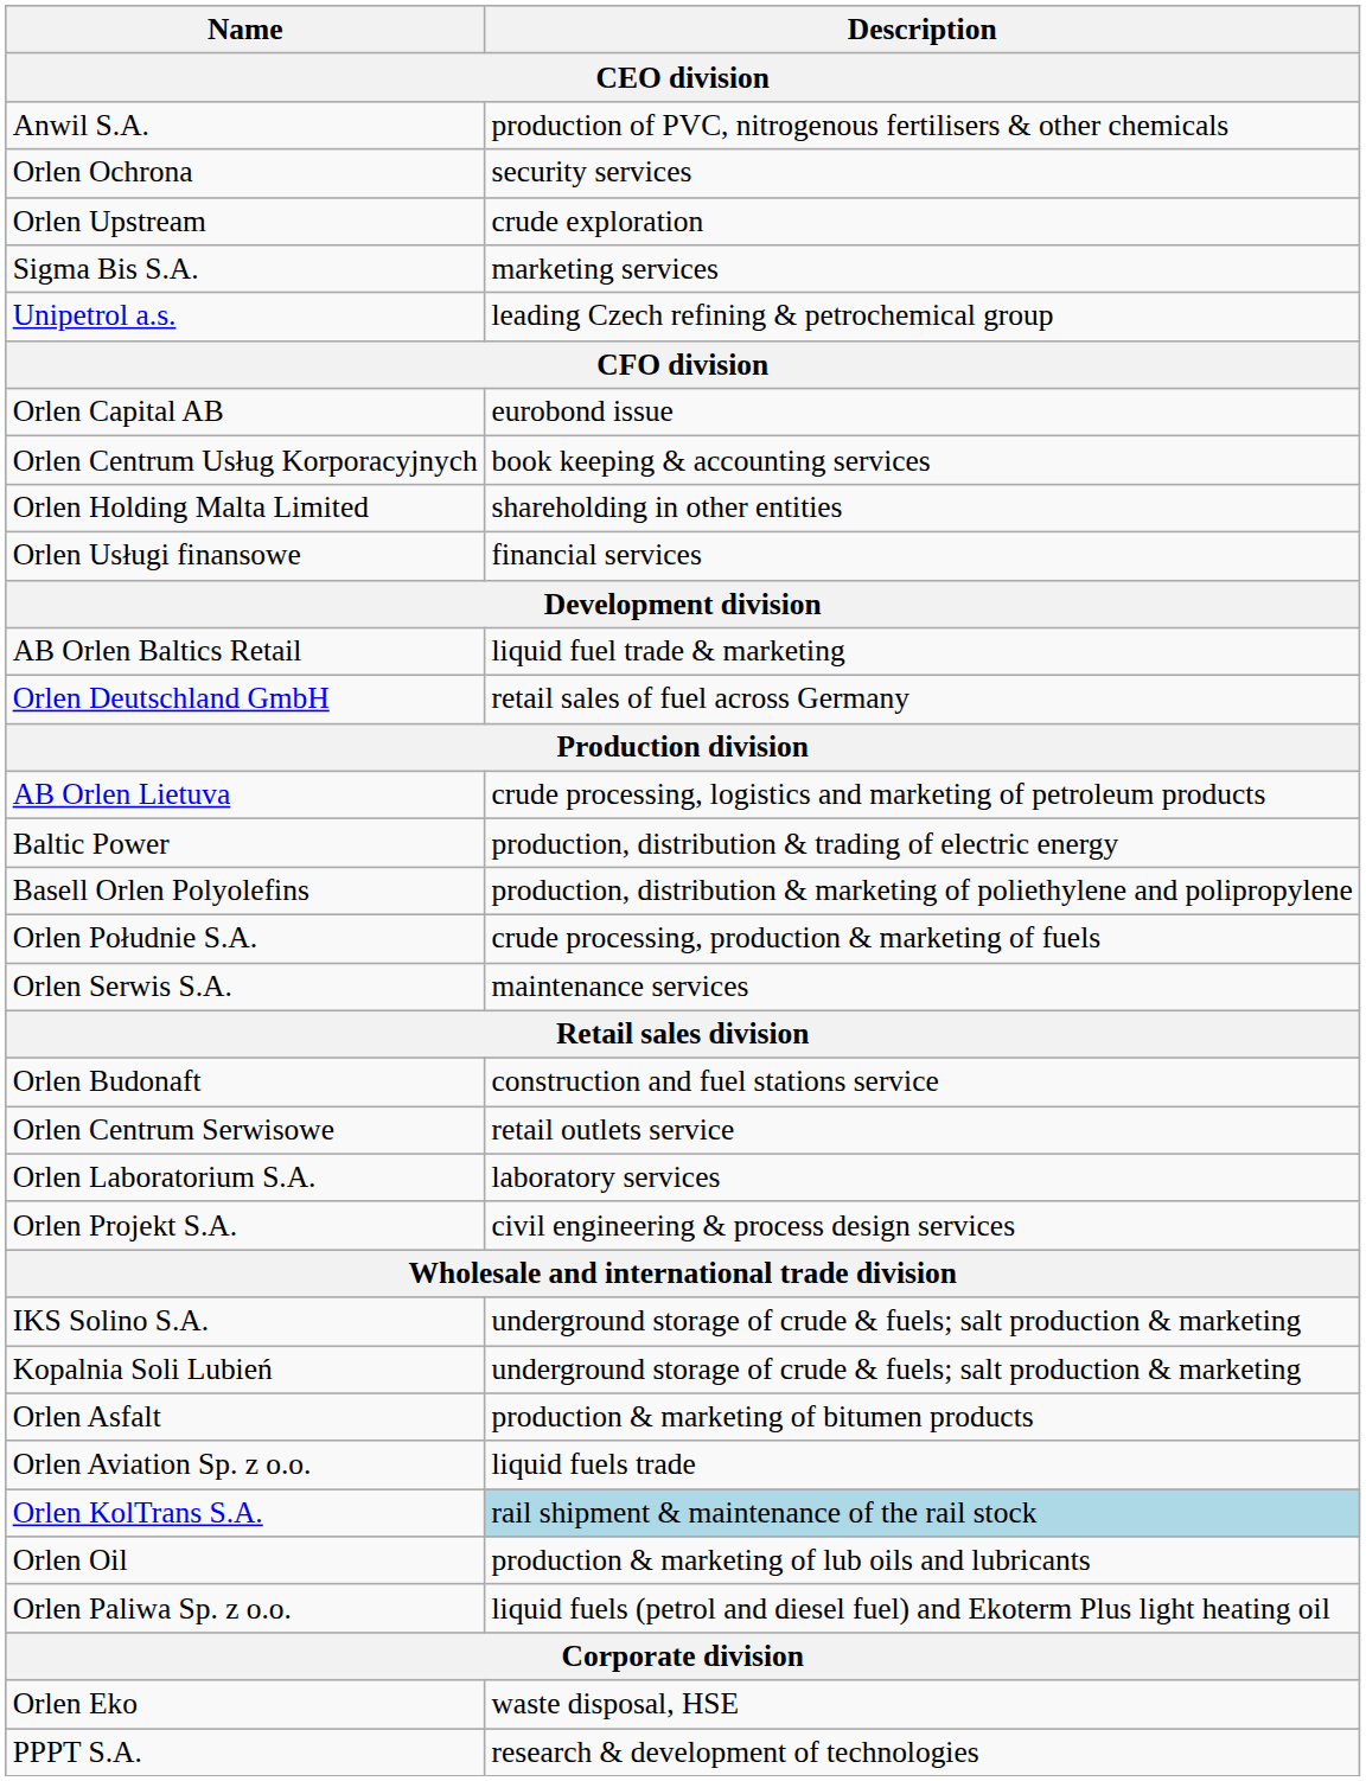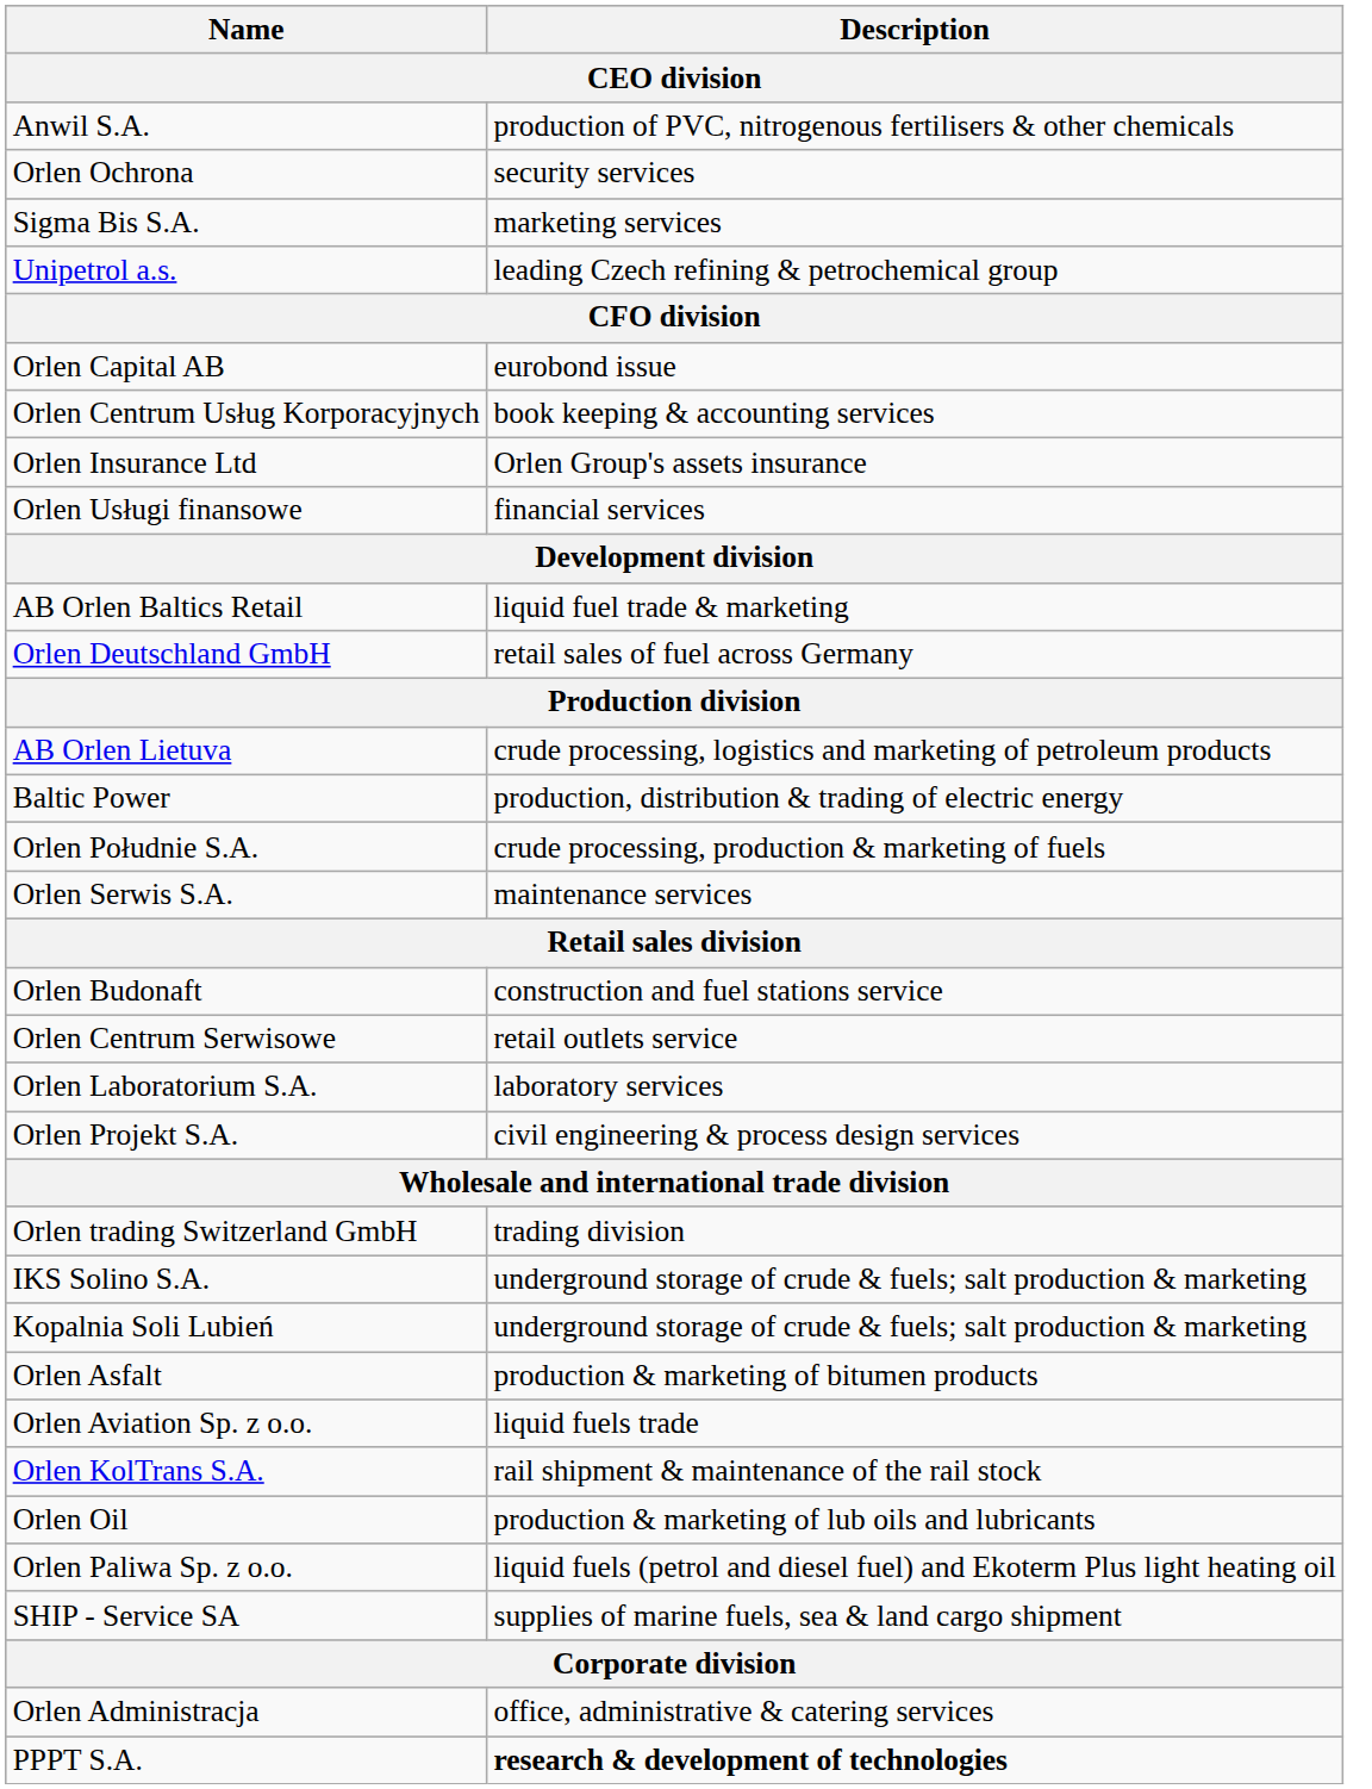 <table class="wikitable">
 <tr>
 <th>Name</th>
 <th>Description</th>
 </tr>
 <tr>
 <th colspan="2">CEO division</th>
 </tr>
 <tr>
 <td>Anwil S.A.</td>
 <td>production of PVC, nitrogenous fertilisers & other chemicals</td>
 </tr>
 <tr>
 <td>Orlen Ochrona</td>
 <td>security services</td>
-</tr>
-<tr>
-<td>Orlen Upstream</td>
-<td>crude exploration</td>
 </tr>
 <tr>
 <td>Sigma Bis S.A.</td>
 <td>marketing services</td>
 </tr>
 <tr>
 <td><a href='#'>Unipetrol a.s.</a></td>
 <td>leading Czech refining & petrochemical group</td>
 </tr>
 <tr>
 <th colspan="2">CFO division</th>
 </tr>
 <tr>
 <td>Orlen Capital AB</td>
 <td>eurobond issue</td>
 </tr>
 <tr>
 <td>Orlen Centrum Usług Korporacyjnych</td>
 <td>book keeping & accounting services</td>
 </tr>
 <tr>
-<td>Orlen Holding Malta Limited</td>
-<td>shareholding in other entities</td>
+<td>Orlen Insurance Ltd</td>
+<td>Orlen Group's assets insurance</td>
 </tr>
 <tr>
 <td>Orlen Usługi finansowe</td>
 <td>financial services</td>
 </tr>
 <tr>
 <th colspan="2">Development division</th>
 </tr>
 <tr>
 <td>AB Orlen Baltics Retail</td>
 <td>liquid fuel trade & marketing</td>
 </tr>
 <tr>
 <td><a href='#'>Orlen Deutschland GmbH</a></td>
 <td>retail sales of fuel across Germany</td>
 </tr>
 <tr>
 <th colspan="2">Production division</th>
 </tr>
 <tr>
 <td><a href='#'>AB Orlen Lietuva</a></td>
 <td>crude processing, logistics and marketing of petroleum products</td>
 </tr>
 <tr>
 <td>Baltic Power</td>
 <td>production, distribution & trading of electric energy</td>
-</tr>
-<tr>
-<td>Basell Orlen Polyolefins</td>
-<td>production, distribution & marketing of poliethylene and polipropylene</td>
 </tr>
 <tr>
 <td>Orlen Południe S.A.</td>
 <td>crude processing, production & marketing of fuels</td>
 </tr>
 <tr>
 <td>Orlen Serwis S.A.</td>
 <td>maintenance services</td>
 </tr>
 <tr>
 <th colspan="2">Retail sales division</th>
 </tr>
 <tr>
 <td>Orlen Budonaft</td>
 <td>construction and fuel stations service</td>
 </tr>
 <tr>
 <td>Orlen Centrum Serwisowe</td>
 <td>retail outlets service</td>
 </tr>
 <tr>
 <td>Orlen Laboratorium S.A.</td>
 <td>laboratory services</td>
 </tr>
 <tr>
 <td>Orlen Projekt S.A.</td>
 <td>civil engineering & process design services</td>
 </tr>
 <tr>
 <th colspan="2">Wholesale and international trade division</th>
 </tr>
 <tr>
+<td>Orlen trading Switzerland GmbH</td>
+<td>trading division</td>
+</tr>
+<tr>
 <td>IKS Solino S.A.</td>
 <td>underground storage of crude & fuels; salt production & marketing</td>
 </tr>
 <tr>
 <td>Kopalnia Soli Lubień</td>
 <td>underground storage of crude & fuels; salt production & marketing</td>
 </tr>
 <tr>
 <td>Orlen Asfalt</td>
 <td>production & marketing of bitumen products</td>
 </tr>
 <tr>
 <td>Orlen Aviation Sp. z o.o.</td>
 <td>liquid fuels trade</td>
 </tr>
 <tr>
 <td><a href='#'>Orlen KolTrans S.A.</a></td>
-<td style="background: lightblue;">rail shipment & maintenance of the rail stock</td>
+<td>rail shipment & maintenance of the rail stock</td>
 </tr>
 <tr>
 <td>Orlen Oil</td>
 <td>production & marketing of lub oils and lubricants</td>
 </tr>
 <tr>
 <td>Orlen Paliwa Sp. z o.o.</td>
 <td>liquid fuels (petrol and diesel fuel) and Ekoterm Plus light heating oil</td>
 </tr>
 <tr>
+<td>SHIP - Service SA</td>
+<td>supplies of marine fuels, sea & land cargo shipment</td>
+</tr>
+<tr>
 <th colspan="2">Corporate division</th>
 </tr>
 <tr>
-<td>Orlen Eko</td>
-<td>waste disposal, HSE</td>
+<td>Orlen Administracja</td>
+<td>office, administrative & catering services</td>
 </tr>
 <tr>
 <td>PPPT S.A.</td>
-<td>research & development of technologies</td>
+<td><strong>research & development of technologies</strong></td>
 </tr>
 </table>
